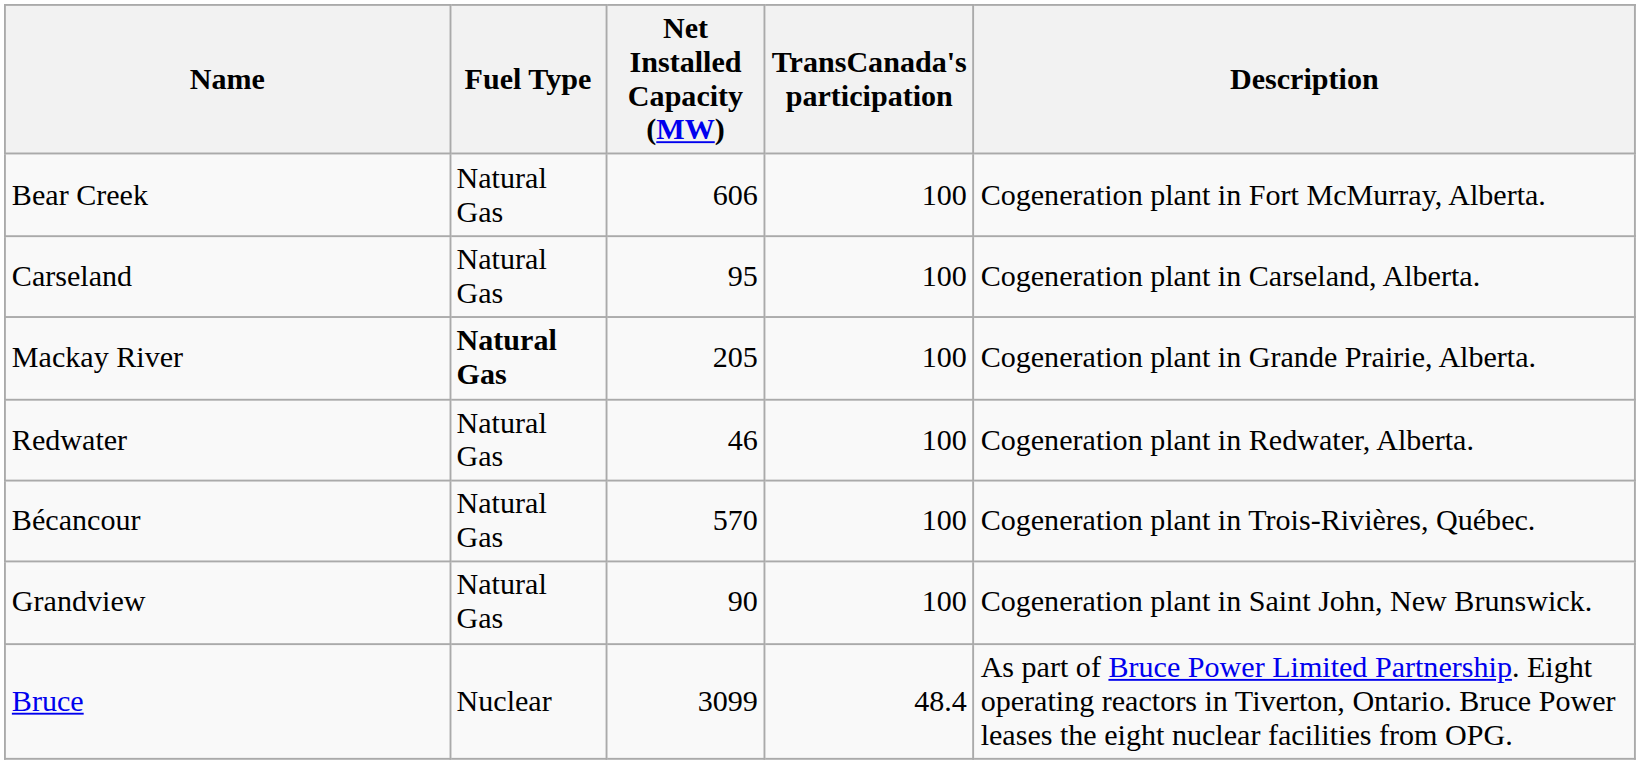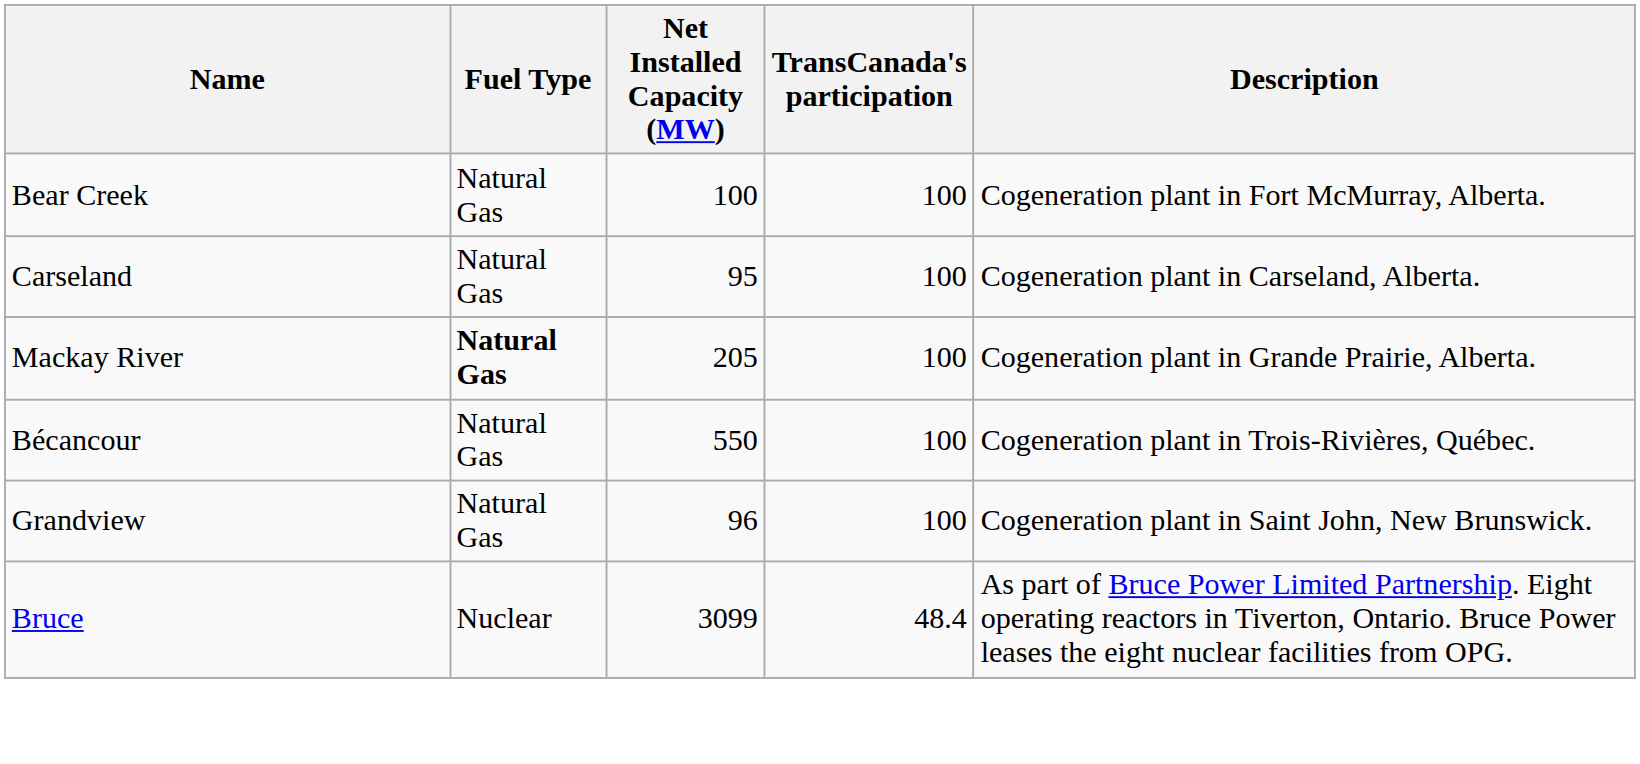 <table class="wikitable sortable" style="text-align:left;">
 <tr>
 <th width="30%">Name</th>
 <th width="10%">Fuel Type</th>
 <th width="10%">Net Installed Capacity (<a href='#'>MW</a>)</th>
 <th width="5%">TransCanada's participation</th>
 <th width="50%">Description</th>
 </tr>
 <tr>
 <td>Bear Creek</td>
 <td>Natural Gas</td>
-<td align="right">606</td>
+<td align="right">100</td>
 <td align="right">100</td>
 <td>Cogeneration plant in Fort McMurray, Alberta.</td>
 </tr>
 <tr>
 <td>Carseland</td>
 <td>Natural Gas</td>
 <td align="right">95</td>
 <td align="right">100</td>
 <td>Cogeneration plant in Carseland, Alberta.</td>
 </tr>
 <tr>
 <td>Mackay River</td>
 <td><strong>Natural Gas</strong></td>
 <td align="right">205</td>
 <td align="right">100</td>
 <td>Cogeneration plant in Grande Prairie, Alberta.</td>
 </tr>
 <tr>
-<td>Redwater</td>
-<td>Natural Gas</td>
-<td align="right">46</td>
-<td align="right">100</td>
-<td>Cogeneration plant in Redwater, Alberta.</td>
-</tr>
-<tr>
 <td>Bécancour</td>
 <td>Natural Gas</td>
-<td align="right">570</td>
+<td align="right">550</td>
 <td align="right">100</td>
 <td>Cogeneration plant in Trois-Rivières, Québec.</td>
 </tr>
 <tr>
 <td>Grandview</td>
 <td>Natural Gas</td>
-<td align="right">90</td>
+<td align="right">96</td>
 <td align="right">100</td>
 <td>Cogeneration plant in Saint John, New Brunswick.</td>
 </tr>
 <tr>
 <td><a href='#'>Bruce</a></td>
 <td>Nuclear</td>
 <td align="right">3099</td>
 <td align="right">48.4</td>
 <td>As part of <a href='#'>Bruce Power Limited Partnership</a>. Eight operating reactors in Tiverton, Ontario. Bruce Power leases the eight nuclear facilities from OPG.</td>
 </tr>
 </table>
